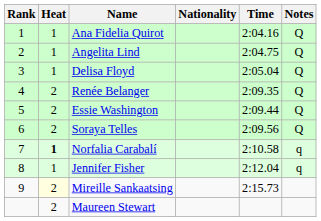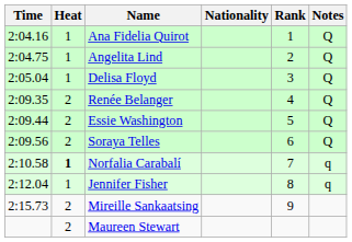 <table class="wikitable sortable" style="text-align:center">
 <tr>
-<th>Rank</th>
+<th>Time</th>
 <th>Heat</th>
 <th>Name</th>
 <th>Nationality</th>
-<th>Time</th>
+<th>Rank</th>
 <th>Notes</th>
 </tr>
 <tr bgcolor=ccffcc>
-<td>1</td>
+<td>2:04.16</td>
 <td>1</td>
 <td align=left><a href='#'>Ana Fidelia Quirot</a></td>
 <td align=left></td>
-<td>2:04.16</td>
+<td>1</td>
 <td>Q</td>
 </tr>
 <tr bgcolor=ccffcc>
-<td>2</td>
+<td>2:04.75</td>
 <td>1</td>
 <td align=left><a href='#'>Angelita Lind</a></td>
 <td align=left></td>
-<td>2:04.75</td>
+<td>2</td>
 <td>Q</td>
 </tr>
 <tr bgcolor=ccffcc>
-<td>3</td>
+<td>2:05.04</td>
 <td>1</td>
 <td align=left><a href='#'>Delisa Floyd</a></td>
 <td align=left></td>
-<td>2:05.04</td>
+<td>3</td>
 <td>Q</td>
 </tr>
 <tr bgcolor=ccffcc>
-<td>4</td>
+<td>2:09.35</td>
 <td>2</td>
 <td align=left><a href='#'>Renée Belanger</a></td>
 <td align=left></td>
-<td>2:09.35</td>
+<td>4</td>
 <td>Q</td>
 </tr>
 <tr bgcolor=ccffcc>
-<td>5</td>
+<td>2:09.44</td>
 <td>2</td>
 <td align=left><a href='#'>Essie Washington</a></td>
 <td align=left></td>
-<td>2:09.44</td>
+<td>5</td>
 <td>Q</td>
 </tr>
 <tr bgcolor=ccffcc>
-<td>6</td>
+<td>2:09.56</td>
 <td>2</td>
 <td align=left><a href='#'>Soraya Telles</a></td>
 <td align=left></td>
-<td>2:09.56</td>
+<td>6</td>
 <td>Q</td>
 </tr>
 <tr bgcolor=ddffdd>
-<td>7</td>
+<td>2:10.58</td>
 <td><strong>1</strong></td>
 <td align=left><a href='#'>Norfalia Carabalí</a></td>
 <td align=left></td>
-<td>2:10.58</td>
+<td>7</td>
 <td>q</td>
 </tr>
 <tr bgcolor=ddffdd>
-<td>8</td>
+<td>2:12.04</td>
 <td>1</td>
 <td align=left><a href='#'>Jennifer Fisher</a></td>
 <td align=left></td>
-<td>2:12.04</td>
+<td>8</td>
 <td>q</td>
 </tr>
 <tr>
-<td>9</td>
-<td style="background: lightyellow;">2</td>
+<td>2:15.73</td>
+<td>2</td>
 <td align=left><a href='#'>Mireille Sankaatsing</a></td>
 <td align=left></td>
-<td>2:15.73</td>
+<td>9</td>
 <td></td>
 </tr>
 <tr>
 <td></td>
 <td>2</td>
 <td align=left><a href='#'>Maureen Stewart</a></td>
 <td align=left></td>
 <td></td>
 <td></td>
 </tr>
 </table>
